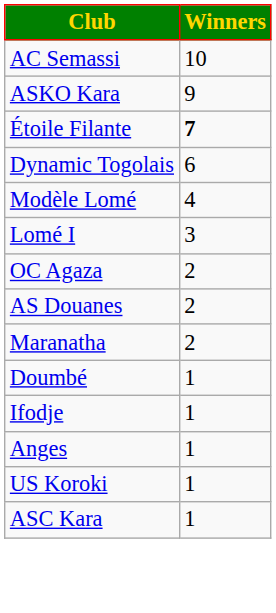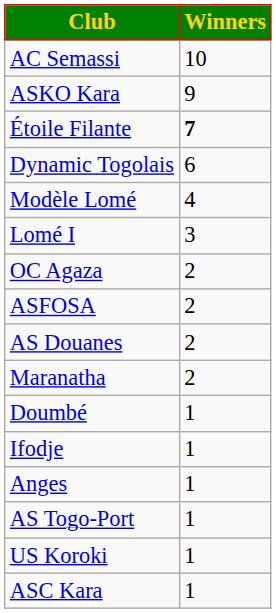 <table class="wikitable">
 <tr>
 <th style="background:green; color:gold; border:1px solid red;">Club</th>
 <th style="background:green; color:gold; border:1px solid red;">Winners</th>
 </tr>
 <tr>
 <td><a href='#'>AC Semassi</a></td>
 <td>10</td>
 </tr>
 <tr>
 <td><a href='#'>ASKO Kara</a></td>
 <td>9</td>
 </tr>
 <tr>
 <td><a href='#'>Étoile Filante</a></td>
 <td><strong>7</strong></td>
 </tr>
 <tr>
 <td><a href='#'>Dynamic Togolais</a></td>
 <td>6</td>
 </tr>
 <tr>
 <td><a href='#'>Modèle Lomé</a></td>
 <td>4</td>
 </tr>
 <tr>
 <td><a href='#'>Lomé I</a></td>
 <td>3</td>
 </tr>
 <tr>
 <td><a href='#'>OC Agaza</a></td>
 <td>2</td>
 </tr>
 <tr>
+<td><a href='#'>ASFOSA</a></td>
+<td>2</td>
+</tr>
+<tr>
 <td><a href='#'>AS Douanes</a></td>
 <td>2</td>
 </tr>
 <tr>
 <td><a href='#'>Maranatha</a></td>
 <td>2</td>
 </tr>
 <tr>
 <td><a href='#'>Doumbé</a></td>
 <td>1</td>
 </tr>
 <tr>
 <td><a href='#'>Ifodje</a></td>
 <td>1</td>
 </tr>
 <tr>
 <td><a href='#'>Anges</a></td>
 <td>1</td>
 </tr>
 <tr>
+<td><a href='#'>AS Togo-Port</a></td>
+<td>1</td>
+</tr>
+<tr>
 <td><a href='#'>US Koroki</a></td>
 <td>1</td>
 </tr>
 <tr>
 <td><a href='#'>ASC Kara</a></td>
 <td>1</td>
 </tr>
 </table>
